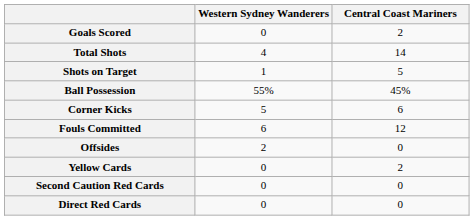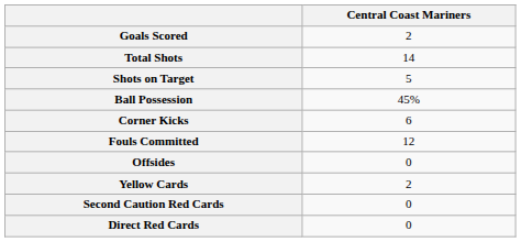 <table class="wikitable" style="font-size:12px; text-align: center;" width=40%>
 <tr>
 <th width=100></th>
-<th width=70>Western Sydney Wanderers</th>
 <th width=70>Central Coast Mariners</th>
 </tr>
 <tr>
 <th>Goals Scored</th>
-<td>0</td>
 <td>2</td>
 </tr>
 <tr>
 <th>Total Shots</th>
-<td>4</td>
 <td>14</td>
 </tr>
 <tr>
 <th>Shots on Target</th>
-<td>1</td>
 <td>5</td>
 </tr>
 <tr>
 <th>Ball Possession</th>
-<td>55%</td>
 <td>45%</td>
 </tr>
 <tr>
 <th>Corner Kicks</th>
-<td>5</td>
 <td>6</td>
 </tr>
 <tr>
 <th>Fouls Committed</th>
-<td>6</td>
 <td>12</td>
 </tr>
 <tr>
 <th>Offsides</th>
-<td>2</td>
 <td>0</td>
 </tr>
 <tr>
 <th>Yellow Cards</th>
-<td>0</td>
 <td>2</td>
 </tr>
 <tr>
 <th>Second Caution Red Cards</th>
 <td>0</td>
-<td>0</td>
 </tr>
 <tr>
 <th>Direct Red Cards</th>
 <td>0</td>
-<td>0</td>
 </tr>
 </table>
